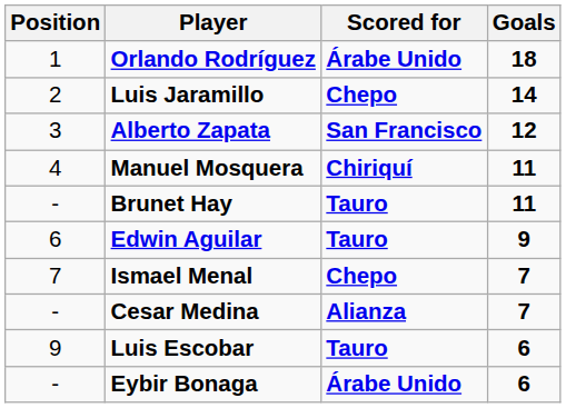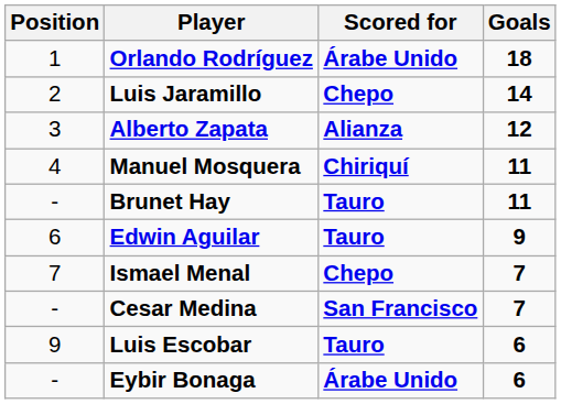 <table class="wikitable" style="text-align: center;">
 <tr>
 <th>Position</th>
 <th>Player</th>
 <th>Scored for</th>
 <th>Goals</th>
 </tr>
 <tr>
 <td>1</td>
 <td align="left"> <strong><a href='#'>Orlando Rodríguez</a></strong></td>
 <td align="left"><strong><a href='#'>Árabe Unido</a></strong></td>
 <td><strong>18</strong></td>
 </tr>
 <tr>
 <td>2</td>
 <td align="left"> <strong>Luis Jaramillo</strong></td>
 <td align="left"><strong><a href='#'>Chepo</a></strong></td>
 <td><strong>14</strong></td>
 </tr>
 <tr>
 <td>3</td>
 <td align="left"> <strong><a href='#'>Alberto Zapata</a></strong></td>
-<td align="left"><strong><a href='#'>San Francisco</a></strong></td>
+<td align="left"><strong><a href='#'>Alianza</a></strong></td>
 <td><strong>12</strong></td>
 </tr>
 <tr>
 <td>4</td>
 <td align="left"> <strong>Manuel Mosquera</strong></td>
 <td align="left"><strong><a href='#'>Chiriquí</a></strong></td>
 <td><strong>11</strong></td>
 </tr>
 <tr>
 <td>-</td>
 <td align="left"> <strong>Brunet Hay</strong></td>
 <td align="left"><strong><a href='#'>Tauro</a></strong></td>
 <td><strong>11</strong></td>
 </tr>
 <tr>
 <td>6</td>
 <td align="left"> <strong><a href='#'>Edwin Aguilar</a></strong></td>
 <td align="left"><strong><a href='#'>Tauro</a></strong></td>
 <td><strong>9</strong></td>
 </tr>
 <tr>
 <td>7</td>
 <td align="left"> <strong>Ismael Menal</strong></td>
 <td align="left"><strong><a href='#'>Chepo</a></strong></td>
 <td><strong>7</strong></td>
 </tr>
 <tr>
 <td>-</td>
 <td align="left"> <strong>Cesar Medina</strong></td>
-<td align="left"><strong><a href='#'>Alianza</a></strong></td>
+<td align="left"><strong><a href='#'>San Francisco</a></strong></td>
 <td><strong>7</strong></td>
 </tr>
 <tr>
 <td>9</td>
 <td align="left"> <strong>Luis Escobar</strong></td>
 <td align="left"><strong><a href='#'>Tauro</a></strong></td>
 <td><strong>6</strong></td>
 </tr>
 <tr>
 <td>-</td>
 <td align="left"> <strong>Eybir Bonaga</strong></td>
 <td align="left"><strong><a href='#'>Árabe Unido</a></strong></td>
 <td><strong>6</strong></td>
 </tr>
 </table>
